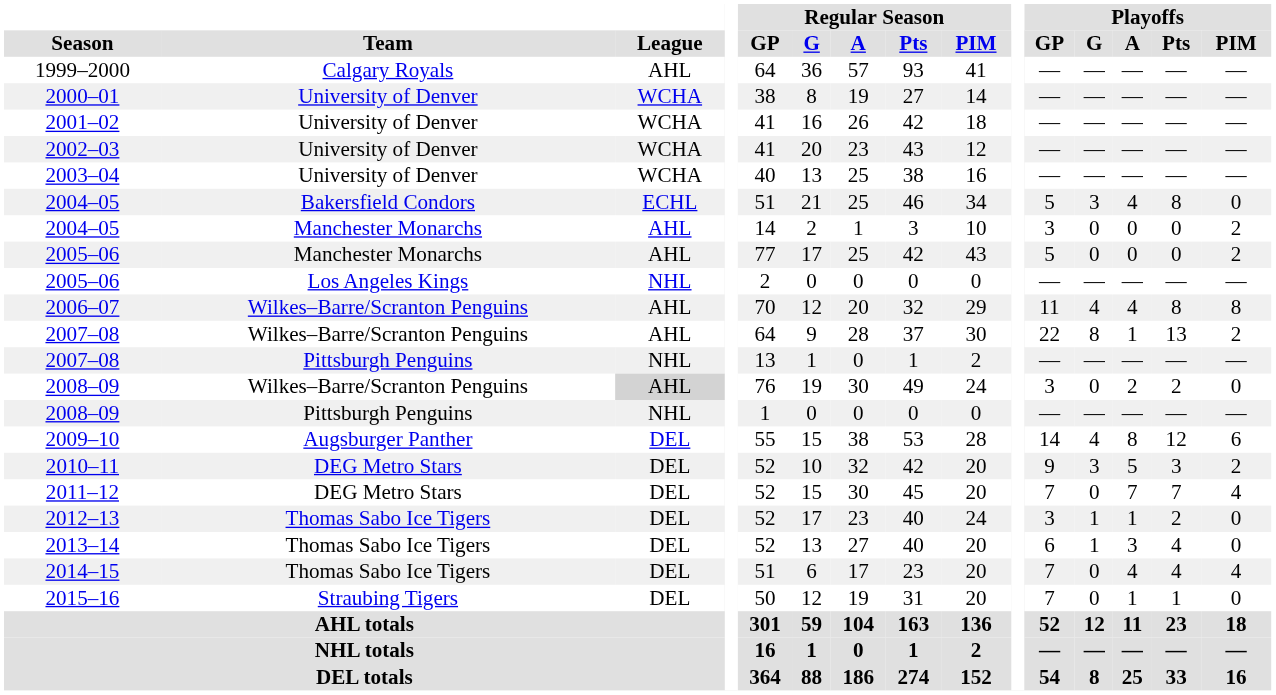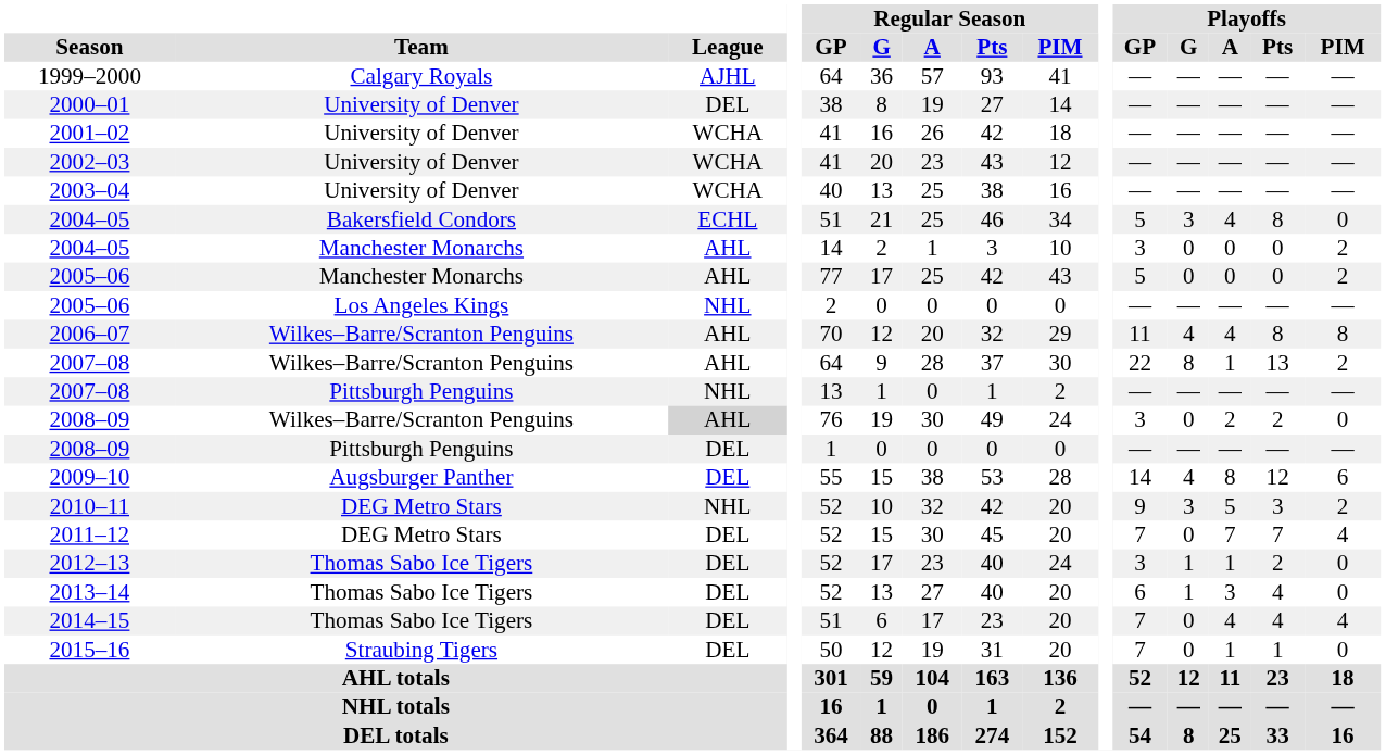 <table border="0" cellpadding="1" cellspacing="0" style="text-align:center; width:60em">
 <tr bgcolor="#e0e0e0">
 <th colspan="3"  bgcolor="#ffffff"> </th>
 <th rowspan="99" bgcolor="#ffffff"> </th>
 <th colspan="5">Regular Season</th>
 <th rowspan="99" bgcolor="#ffffff"> </th>
 <th colspan="5">Playoffs</th>
 </tr>
 <tr bgcolor="#e0e0e0">
 <th>Season</th>
 <th>Team</th>
 <th>League</th>
 <th>GP</th>
 <th><a href='#'>G</a></th>
 <th><a href='#'>A</a></th>
 <th><a href='#'>Pts</a></th>
 <th><a href='#'>PIM</a></th>
 <th>GP</th>
 <th>G</th>
 <th>A</th>
 <th>Pts</th>
 <th>PIM</th>
 </tr>
 <tr>
 <td>1999–2000</td>
 <td><a href='#'>Calgary Royals</a></td>
-<td>AHL</td>
+<td><a href='#'>AJHL</a></td>
 <td>64</td>
 <td>36</td>
 <td>57</td>
 <td>93</td>
 <td>41</td>
 <td>—</td>
 <td>—</td>
 <td>—</td>
 <td>—</td>
 <td>—</td>
 </tr>
 <tr bgcolor="#f0f0f0">
 <td><a href='#'>2000–01</a></td>
 <td><a href='#'>University of Denver</a></td>
-<td><a href='#'>WCHA</a></td>
+<td>DEL</td>
 <td>38</td>
 <td>8</td>
 <td>19</td>
 <td>27</td>
 <td>14</td>
 <td>—</td>
 <td>—</td>
 <td>—</td>
 <td>—</td>
 <td>—</td>
 </tr>
 <tr>
 <td><a href='#'>2001–02</a></td>
 <td>University of Denver</td>
 <td>WCHA</td>
 <td>41</td>
 <td>16</td>
 <td>26</td>
 <td>42</td>
 <td>18</td>
 <td>—</td>
 <td>—</td>
 <td>—</td>
 <td>—</td>
 <td>—</td>
 </tr>
 <tr bgcolor="#f0f0f0">
 <td><a href='#'>2002–03</a></td>
 <td>University of Denver</td>
 <td>WCHA</td>
 <td>41</td>
 <td>20</td>
 <td>23</td>
 <td>43</td>
 <td>12</td>
 <td>—</td>
 <td>—</td>
 <td>—</td>
 <td>—</td>
 <td>—</td>
 </tr>
 <tr>
 <td><a href='#'>2003–04</a></td>
 <td>University of Denver</td>
 <td>WCHA</td>
 <td>40</td>
 <td>13</td>
 <td>25</td>
 <td>38</td>
 <td>16</td>
 <td>—</td>
 <td>—</td>
 <td>—</td>
 <td>—</td>
 <td>—</td>
 </tr>
 <tr bgcolor="#f0f0f0">
 <td><a href='#'>2004–05</a></td>
 <td><a href='#'>Bakersfield Condors</a></td>
 <td><a href='#'>ECHL</a></td>
 <td>51</td>
 <td>21</td>
 <td>25</td>
 <td>46</td>
 <td>34</td>
 <td>5</td>
 <td>3</td>
 <td>4</td>
 <td>8</td>
 <td>0</td>
 </tr>
 <tr>
 <td><a href='#'>2004–05</a></td>
 <td><a href='#'>Manchester Monarchs</a></td>
 <td><a href='#'>AHL</a></td>
 <td>14</td>
 <td>2</td>
 <td>1</td>
 <td>3</td>
 <td>10</td>
 <td>3</td>
 <td>0</td>
 <td>0</td>
 <td>0</td>
 <td>2</td>
 </tr>
 <tr bgcolor="#f0f0f0">
 <td><a href='#'>2005–06</a></td>
 <td>Manchester Monarchs</td>
 <td>AHL</td>
 <td>77</td>
 <td>17</td>
 <td>25</td>
 <td>42</td>
 <td>43</td>
 <td>5</td>
 <td>0</td>
 <td>0</td>
 <td>0</td>
 <td>2</td>
 </tr>
 <tr>
 <td><a href='#'>2005–06</a></td>
 <td><a href='#'>Los Angeles Kings</a></td>
 <td><a href='#'>NHL</a></td>
 <td>2</td>
 <td>0</td>
 <td>0</td>
 <td>0</td>
 <td>0</td>
 <td>—</td>
 <td>—</td>
 <td>—</td>
 <td>—</td>
 <td>—</td>
 </tr>
 <tr bgcolor="#f0f0f0">
 <td><a href='#'>2006–07</a></td>
 <td><a href='#'>Wilkes–Barre/Scranton Penguins</a></td>
 <td>AHL</td>
 <td>70</td>
 <td>12</td>
 <td>20</td>
 <td>32</td>
 <td>29</td>
 <td>11</td>
 <td>4</td>
 <td>4</td>
 <td>8</td>
 <td>8</td>
 </tr>
 <tr>
 <td><a href='#'>2007–08</a></td>
 <td>Wilkes–Barre/Scranton Penguins</td>
 <td>AHL</td>
 <td>64</td>
 <td>9</td>
 <td>28</td>
 <td>37</td>
 <td>30</td>
 <td>22</td>
 <td>8</td>
 <td>1</td>
 <td>13</td>
 <td>2</td>
 </tr>
 <tr bgcolor="#f0f0f0">
 <td><a href='#'>2007–08</a></td>
 <td><a href='#'>Pittsburgh Penguins</a></td>
 <td>NHL</td>
 <td>13</td>
 <td>1</td>
 <td>0</td>
 <td>1</td>
 <td>2</td>
 <td>—</td>
 <td>—</td>
 <td>—</td>
 <td>—</td>
 <td>—</td>
 </tr>
 <tr>
 <td><a href='#'>2008–09</a></td>
 <td>Wilkes–Barre/Scranton Penguins</td>
 <td style="background: lightgrey;">AHL</td>
 <td>76</td>
 <td>19</td>
 <td>30</td>
 <td>49</td>
 <td>24</td>
 <td>3</td>
 <td>0</td>
 <td>2</td>
 <td>2</td>
 <td>0</td>
 </tr>
 <tr bgcolor="#f0f0f0">
 <td><a href='#'>2008–09</a></td>
 <td>Pittsburgh Penguins</td>
-<td>NHL</td>
+<td>DEL</td>
 <td>1</td>
 <td>0</td>
 <td>0</td>
 <td>0</td>
 <td>0</td>
 <td>—</td>
 <td>—</td>
 <td>—</td>
 <td>—</td>
 <td>—</td>
 </tr>
 <tr>
 <td><a href='#'>2009–10</a></td>
 <td><a href='#'>Augsburger Panther</a></td>
 <td><a href='#'>DEL</a></td>
 <td>55</td>
 <td>15</td>
 <td>38</td>
 <td>53</td>
 <td>28</td>
 <td>14</td>
 <td>4</td>
 <td>8</td>
 <td>12</td>
 <td>6</td>
 </tr>
 <tr bgcolor="#f0f0f0">
 <td><a href='#'>2010–11</a></td>
 <td><a href='#'>DEG Metro Stars</a></td>
-<td>DEL</td>
+<td>NHL</td>
 <td>52</td>
 <td>10</td>
 <td>32</td>
 <td>42</td>
 <td>20</td>
 <td>9</td>
 <td>3</td>
 <td>5</td>
 <td>3</td>
 <td>2</td>
 </tr>
 <tr>
 <td><a href='#'>2011–12</a></td>
 <td>DEG Metro Stars</td>
 <td>DEL</td>
 <td>52</td>
 <td>15</td>
 <td>30</td>
 <td>45</td>
 <td>20</td>
 <td>7</td>
 <td>0</td>
 <td>7</td>
 <td>7</td>
 <td>4</td>
 </tr>
 <tr bgcolor="#f0f0f0">
 <td><a href='#'>2012–13</a></td>
 <td><a href='#'>Thomas Sabo Ice Tigers</a></td>
 <td>DEL</td>
 <td>52</td>
 <td>17</td>
 <td>23</td>
 <td>40</td>
 <td>24</td>
 <td>3</td>
 <td>1</td>
 <td>1</td>
 <td>2</td>
 <td>0</td>
 </tr>
 <tr>
 <td><a href='#'>2013–14</a></td>
 <td>Thomas Sabo Ice Tigers</td>
 <td>DEL</td>
 <td>52</td>
 <td>13</td>
 <td>27</td>
 <td>40</td>
 <td>20</td>
 <td>6</td>
 <td>1</td>
 <td>3</td>
 <td>4</td>
 <td>0</td>
 </tr>
 <tr bgcolor="#f0f0f0">
 <td><a href='#'>2014–15</a></td>
 <td>Thomas Sabo Ice Tigers</td>
 <td>DEL</td>
 <td>51</td>
 <td>6</td>
 <td>17</td>
 <td>23</td>
 <td>20</td>
 <td>7</td>
 <td>0</td>
 <td>4</td>
 <td>4</td>
 <td>4</td>
 </tr>
 <tr>
 <td><a href='#'>2015–16</a></td>
 <td><a href='#'>Straubing Tigers</a></td>
 <td>DEL</td>
 <td>50</td>
 <td>12</td>
 <td>19</td>
 <td>31</td>
 <td>20</td>
 <td>7</td>
 <td>0</td>
 <td>1</td>
 <td>1</td>
 <td>0</td>
 </tr>
 <tr bgcolor="#e0e0e0">
 <th colspan="3">AHL totals</th>
 <th>301</th>
 <th>59</th>
 <th>104</th>
 <th>163</th>
 <th>136</th>
 <th>52</th>
 <th>12</th>
 <th>11</th>
 <th>23</th>
 <th>18</th>
 </tr>
 <tr bgcolor="#e0e0e0">
 <th colspan="3">NHL totals</th>
 <th>16</th>
 <th>1</th>
 <th>0</th>
 <th>1</th>
 <th>2</th>
 <th>—</th>
 <th>—</th>
 <th>—</th>
 <th>—</th>
 <th>—</th>
 </tr>
 <tr bgcolor="#e0e0e0">
 <th colspan="3">DEL totals</th>
 <th>364</th>
 <th>88</th>
 <th>186</th>
 <th>274</th>
 <th>152</th>
 <th>54</th>
 <th>8</th>
 <th>25</th>
 <th>33</th>
 <th>16</th>
 </tr>
 </table>
